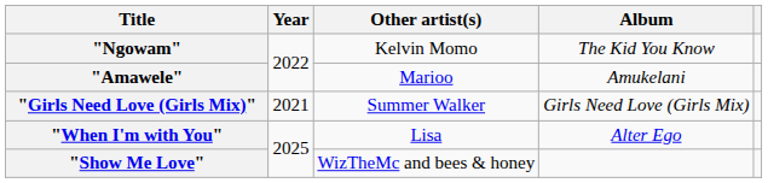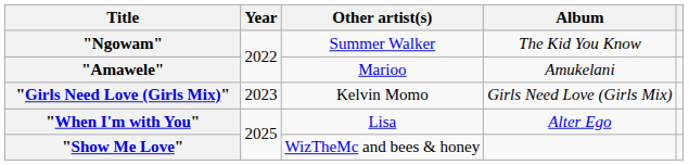 <table class="wikitable plainrowheaders" style="text-align:center;">
 <tr>
 <th scope="col" style="width:14em;">Title</th>
 <th scope="col">Year</th>
 <th scope="col">Other artist(s)</th>
 <th scope="col">Album</th>
 <th scope="col"></th>
 </tr>
 <tr>
 <th scope="row">"Ngowam"</th>
 <td rowspan="2">2022</td>
-<td style="text-align:center;">Kelvin Momo</td>
+<td style="text-align:center;"><a href='#'>Summer Walker</a></td>
 <td><em>The Kid You Know</em></td>
 <td align="center"></td>
 </tr>
 <tr>
 <th scope="row">"Amawele"</th>
 <td style="text-align:center;"><a href='#'>Marioo</a></td>
 <td><em>Amukelani</em></td>
 <td align="center"></td>
 </tr>
 <tr>
 <th scope="row">"<a href='#'>Girls Need Love (Girls Mix)</a>"</th>
-<td>2021</td>
-<td style="text-align:center;"><a href='#'>Summer Walker</a></td>
+<td>2023</td>
+<td style="text-align:center;">Kelvin Momo</td>
 <td><em>Girls Need Love (Girls Mix)</em></td>
 <td align="center"></td>
 </tr>
 <tr>
 <th scope="row">"<a href='#'>When I'm with You</a>"</th>
 <td rowspan="2">2025</td>
 <td style="text-align:center;"><a href='#'>Lisa</a></td>
 <td><em><a href='#'>Alter Ego</a></em></td>
 <td align="center"></td>
 </tr>
 <tr>
 <th scope="row">"<a href='#'>Show Me Love</a>"<br></th>
 <td align="center"><a href='#'>WizTheMc</a> and bees & honey</td>
 <td></td>
 <td align="center"></td>
 </tr>
 </table>
